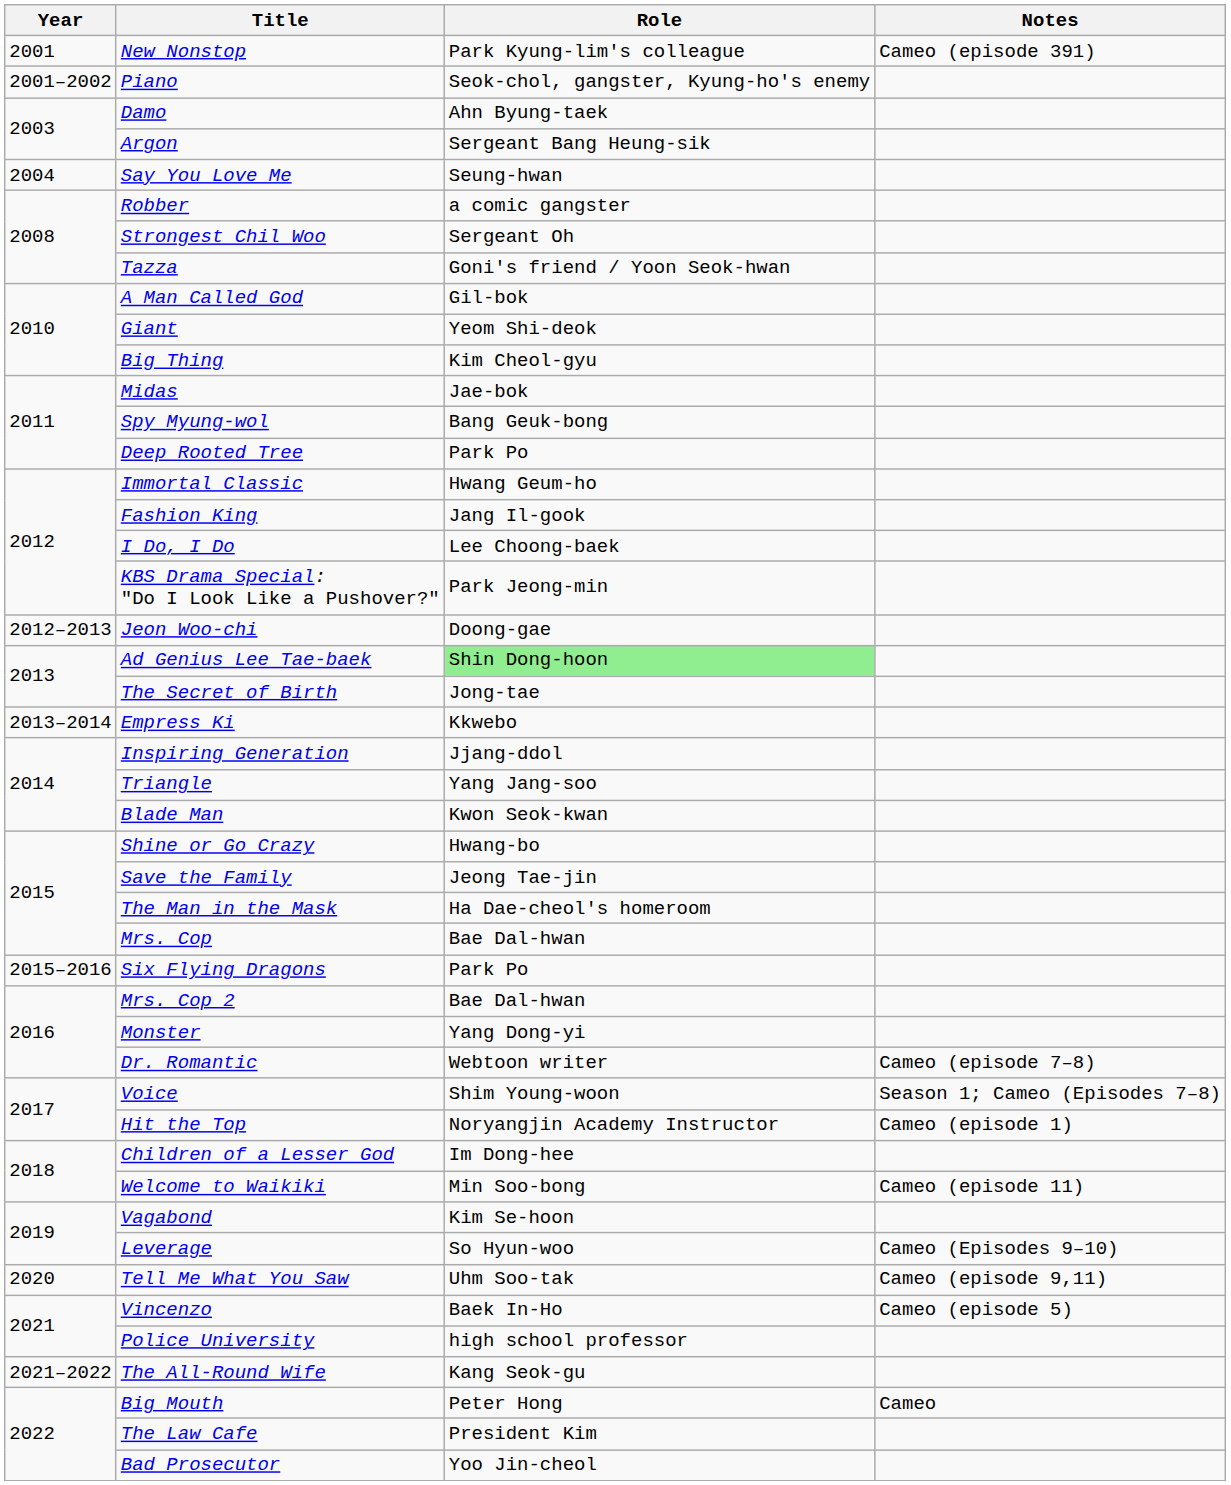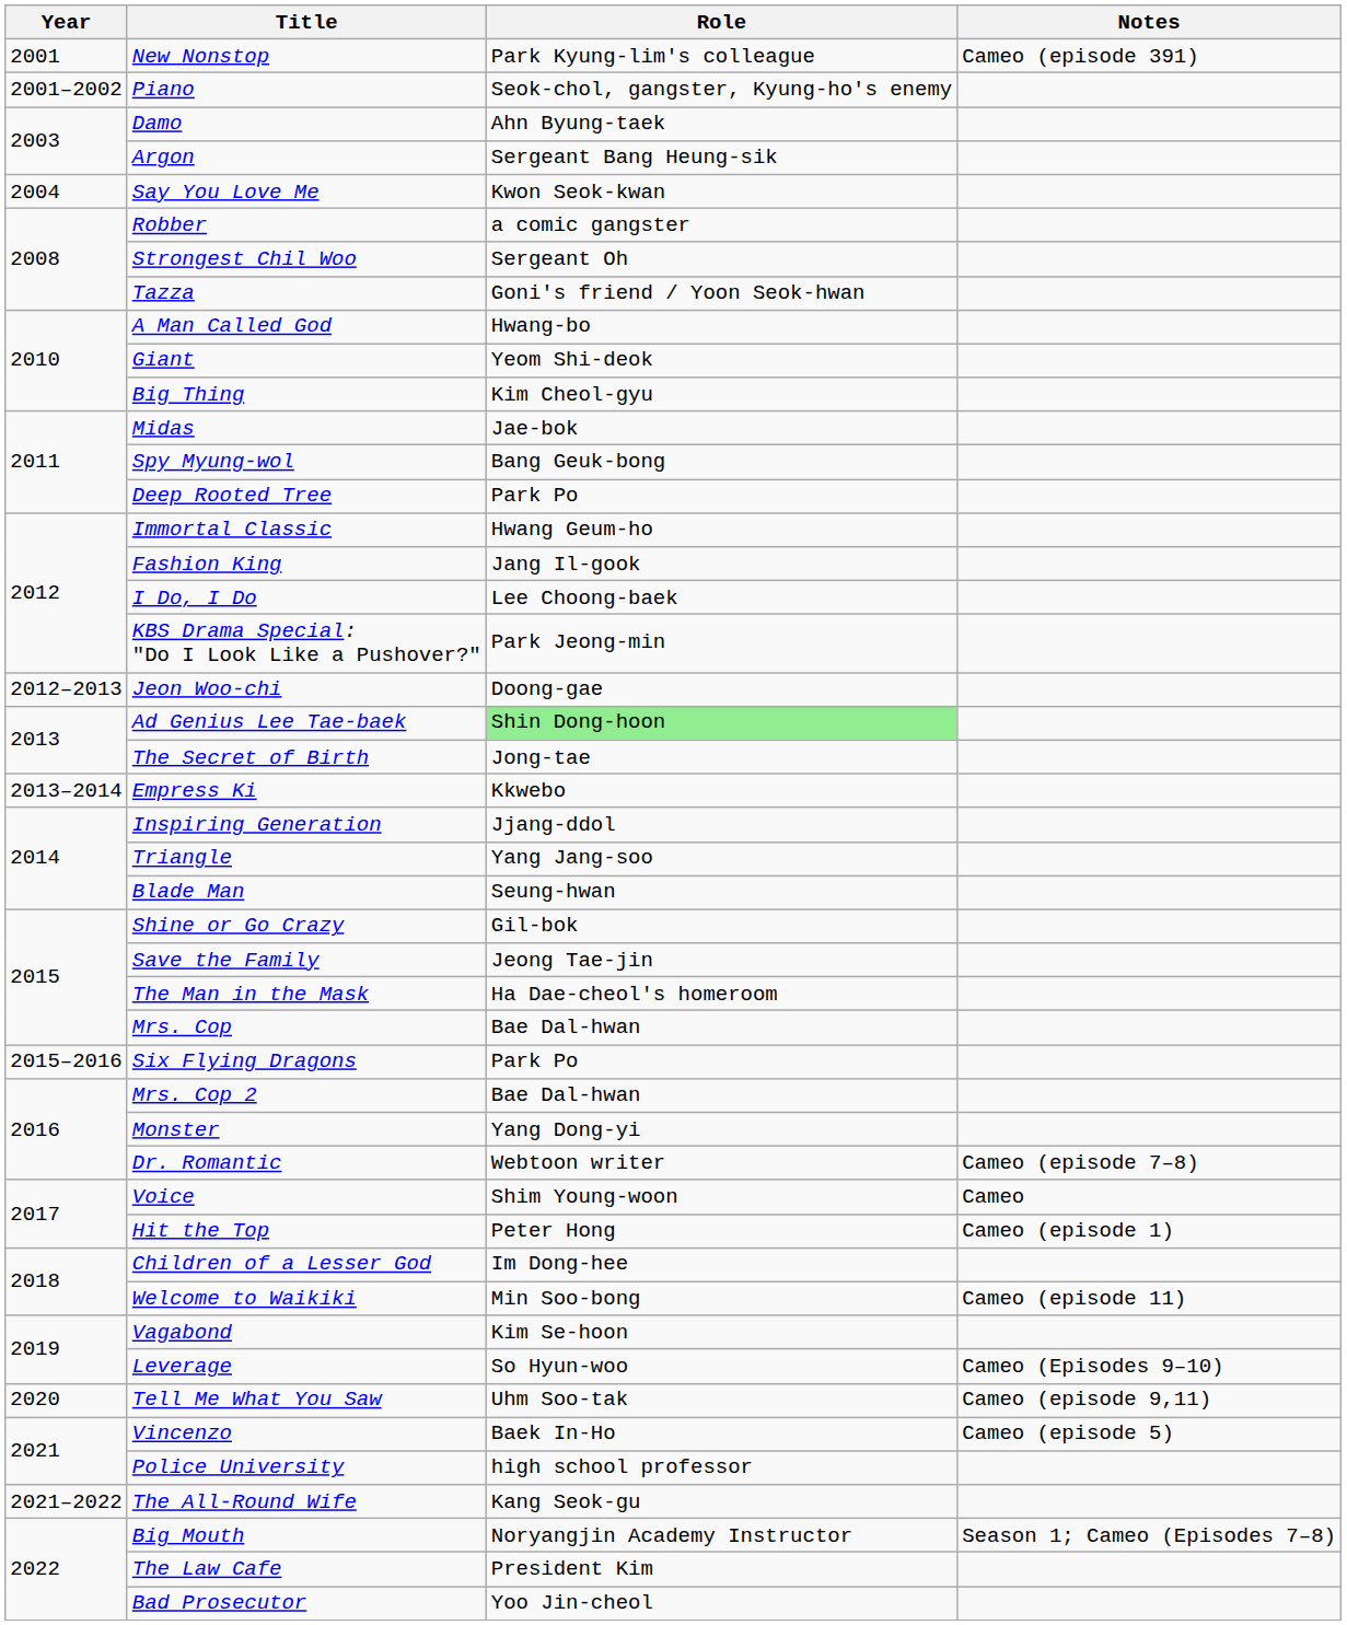 <table class="wikitable">
 <tr>
 <th>Year</th>
 <th>Title</th>
 <th>Role</th>
 <th>Notes</th>
 </tr>
 <tr>
 <td>2001</td>
 <td><em><a href='#'>New Nonstop</a></em></td>
 <td>Park Kyung-lim's colleague</td>
 <td>Cameo (episode 391)</td>
 </tr>
 <tr>
 <td>2001–2002</td>
 <td><em><a href='#'>Piano</a></em></td>
 <td>Seok-chol, gangster, Kyung-ho's enemy</td>
 <td></td>
 </tr>
 <tr>
 <td rowspan=2>2003</td>
 <td><em><a href='#'>Damo</a></em></td>
 <td>Ahn Byung-taek</td>
 <td></td>
 </tr>
 <tr>
 <td><em><a href='#'>Argon</a></em></td>
 <td>Sergeant Bang Heung-sik</td>
 <td></td>
 </tr>
 <tr>
 <td>2004</td>
 <td><em><a href='#'>Say You Love Me</a></em></td>
-<td>Seung-hwan</td>
+<td>Kwon Seok-kwan</td>
 <td></td>
 </tr>
 <tr>
 <td rowspan=3>2008</td>
 <td><em><a href='#'>Robber</a></em></td>
 <td>a comic gangster</td>
 <td></td>
 </tr>
 <tr>
 <td><em><a href='#'>Strongest Chil Woo</a></em></td>
 <td>Sergeant Oh</td>
 <td></td>
 </tr>
 <tr>
 <td><em><a href='#'>Tazza</a></em></td>
 <td>Goni's friend / Yoon Seok-hwan</td>
 <td></td>
 </tr>
 <tr>
 <td rowspan=3>2010</td>
 <td><em><a href='#'>A Man Called God</a></em></td>
-<td>Gil-bok</td>
+<td>Hwang-bo</td>
 <td></td>
 </tr>
 <tr>
 <td><em><a href='#'>Giant</a></em></td>
 <td>Yeom Shi-deok</td>
 <td></td>
 </tr>
 <tr>
 <td><em><a href='#'>Big Thing</a></em></td>
 <td>Kim Cheol-gyu</td>
 <td></td>
 </tr>
 <tr>
 <td rowspan=3>2011</td>
 <td><em><a href='#'>Midas</a></em></td>
 <td>Jae-bok</td>
 <td></td>
 </tr>
 <tr>
 <td><em><a href='#'>Spy Myung-wol</a></em></td>
 <td>Bang Geuk-bong</td>
 <td></td>
 </tr>
 <tr>
 <td><em><a href='#'>Deep Rooted Tree</a></em></td>
 <td>Park Po</td>
 <td></td>
 </tr>
 <tr>
 <td rowspan=4>2012</td>
 <td><em><a href='#'>Immortal Classic</a></em></td>
 <td>Hwang Geum-ho</td>
 <td></td>
 </tr>
 <tr>
 <td><em><a href='#'>Fashion King</a></em></td>
 <td>Jang Il-gook</td>
 <td></td>
 </tr>
 <tr>
 <td><em><a href='#'>I Do, I Do</a></em></td>
 <td>Lee Choong-baek</td>
 <td></td>
 </tr>
 <tr>
 <td><em><a href='#'>KBS Drama Special</a>:</em><br>"Do I Look Like a Pushover?"</td>
 <td>Park Jeong-min</td>
 <td></td>
 </tr>
 <tr>
 <td>2012–2013</td>
 <td><em><a href='#'>Jeon Woo-chi</a></em></td>
 <td>Doong-gae</td>
 <td></td>
 </tr>
 <tr>
 <td rowspan=2>2013</td>
 <td><em><a href='#'>Ad Genius Lee Tae-baek</a></em></td>
 <td style="background: lightgreen;">Shin Dong-hoon</td>
 <td></td>
 </tr>
 <tr>
 <td><em><a href='#'>The Secret of Birth</a></em></td>
 <td>Jong-tae</td>
 <td></td>
 </tr>
 <tr>
 <td>2013–2014</td>
 <td><em><a href='#'>Empress Ki</a></em></td>
 <td>Kkwebo</td>
 <td></td>
 </tr>
 <tr>
 <td rowspan=3>2014</td>
 <td><em><a href='#'>Inspiring Generation</a></em></td>
 <td>Jjang-ddol</td>
 <td></td>
 </tr>
 <tr>
 <td><em><a href='#'>Triangle</a></em></td>
 <td>Yang Jang-soo</td>
 <td></td>
 </tr>
 <tr>
 <td><em><a href='#'>Blade Man</a></em></td>
-<td>Kwon Seok-kwan</td>
+<td>Seung-hwan</td>
 <td></td>
 </tr>
 <tr>
 <td rowspan=4>2015</td>
 <td><em><a href='#'>Shine or Go Crazy</a></em></td>
-<td>Hwang-bo</td>
+<td>Gil-bok</td>
 <td></td>
 </tr>
 <tr>
 <td><em><a href='#'>Save the Family</a></em></td>
 <td>Jeong Tae-jin</td>
 <td></td>
 </tr>
 <tr>
 <td><em><a href='#'>The Man in the Mask</a></em></td>
 <td>Ha Dae-cheol's homeroom</td>
 <td></td>
 </tr>
 <tr>
 <td><em><a href='#'>Mrs. Cop</a></em></td>
 <td>Bae Dal-hwan</td>
 <td></td>
 </tr>
 <tr>
 <td>2015–2016</td>
 <td><em><a href='#'>Six Flying Dragons</a></em></td>
 <td>Park Po</td>
 <td></td>
 </tr>
 <tr>
 <td rowspan=3>2016</td>
 <td><em><a href='#'>Mrs. Cop 2</a></em></td>
 <td>Bae Dal-hwan</td>
 <td></td>
 </tr>
 <tr>
 <td><em><a href='#'>Monster</a></em></td>
 <td>Yang Dong-yi</td>
 <td></td>
 </tr>
 <tr>
 <td><em><a href='#'>Dr. Romantic</a></em></td>
 <td>Webtoon writer</td>
 <td>Cameo (episode 7–8)</td>
 </tr>
 <tr>
 <td rowspan="2">2017</td>
 <td><em><a href='#'>Voice</a></em></td>
 <td>Shim Young-woon</td>
-<td>Season 1; Cameo (Episodes 7–8)</td>
+<td>Cameo</td>
 </tr>
 <tr>
 <td><em><a href='#'>Hit the Top</a></em></td>
-<td>Noryangjin Academy Instructor</td>
+<td>Peter Hong</td>
 <td>Cameo (episode 1)</td>
 </tr>
 <tr>
 <td rowspan="2">2018</td>
 <td><em><a href='#'>Children of a Lesser God</a></em></td>
 <td>Im Dong-hee</td>
 <td></td>
 </tr>
 <tr>
 <td><em><a href='#'>Welcome to Waikiki</a></em></td>
 <td>Min Soo-bong</td>
 <td>Cameo (episode 11)</td>
 </tr>
 <tr>
 <td rowspan="2">2019</td>
 <td><em><a href='#'>Vagabond</a></em></td>
 <td>Kim Se-hoon</td>
 <td></td>
 </tr>
 <tr>
 <td><em><a href='#'>Leverage</a></em></td>
 <td>So Hyun-woo</td>
 <td>Cameo (Episodes 9–10)</td>
 </tr>
 <tr>
 <td>2020</td>
 <td><em><a href='#'>Tell Me What You Saw</a></em></td>
 <td>Uhm Soo-tak</td>
 <td>Cameo (episode 9,11)</td>
 </tr>
 <tr>
 <td rowspan="2">2021</td>
 <td><em><a href='#'>Vincenzo</a></em></td>
 <td>Baek In-Ho</td>
 <td>Cameo (episode 5)</td>
 </tr>
 <tr>
 <td><em><a href='#'>Police University</a></em></td>
 <td>high school professor</td>
 <td></td>
 </tr>
 <tr>
 <td>2021–2022</td>
 <td><em><a href='#'>The All-Round Wife</a></em></td>
 <td>Kang Seok-gu</td>
 <td></td>
 </tr>
 <tr>
 <td rowspan=3>2022</td>
 <td><em><a href='#'>Big Mouth</a></em></td>
-<td>Peter Hong</td>
-<td>Cameo</td>
+<td>Noryangjin Academy Instructor</td>
+<td>Season 1; Cameo (Episodes 7–8)</td>
 </tr>
 <tr>
 <td><em><a href='#'>The Law Cafe</a></em></td>
 <td>President Kim</td>
 <td></td>
 </tr>
 <tr>
 <td><em><a href='#'>Bad Prosecutor</a></em></td>
 <td>Yoo Jin-cheol</td>
 <td></td>
 </tr>
 <tr>
 </tr>
 </table>
